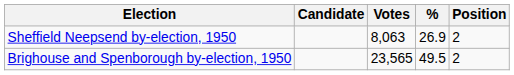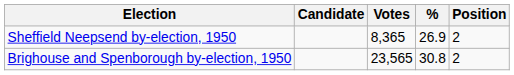 <table class="wikitable sortable">
 <tr>
 <th>Election</th>
 <th>Candidate</th>
 <th>Votes</th>
 <th>%</th>
 <th>Position</th>
 </tr>
 <tr>
 <td><a href='#'>Sheffield Neepsend by-election, 1950</a></td>
 <td></td>
-<td>8,063</td>
+<td>8,365</td>
 <td>26.9</td>
 <td>2</td>
 </tr>
 <tr>
 <td><a href='#'>Brighouse and Spenborough by-election, 1950</a></td>
 <td></td>
 <td>23,565</td>
-<td>49.5</td>
+<td>30.8</td>
 <td>2</td>
 </tr>
 </table>
